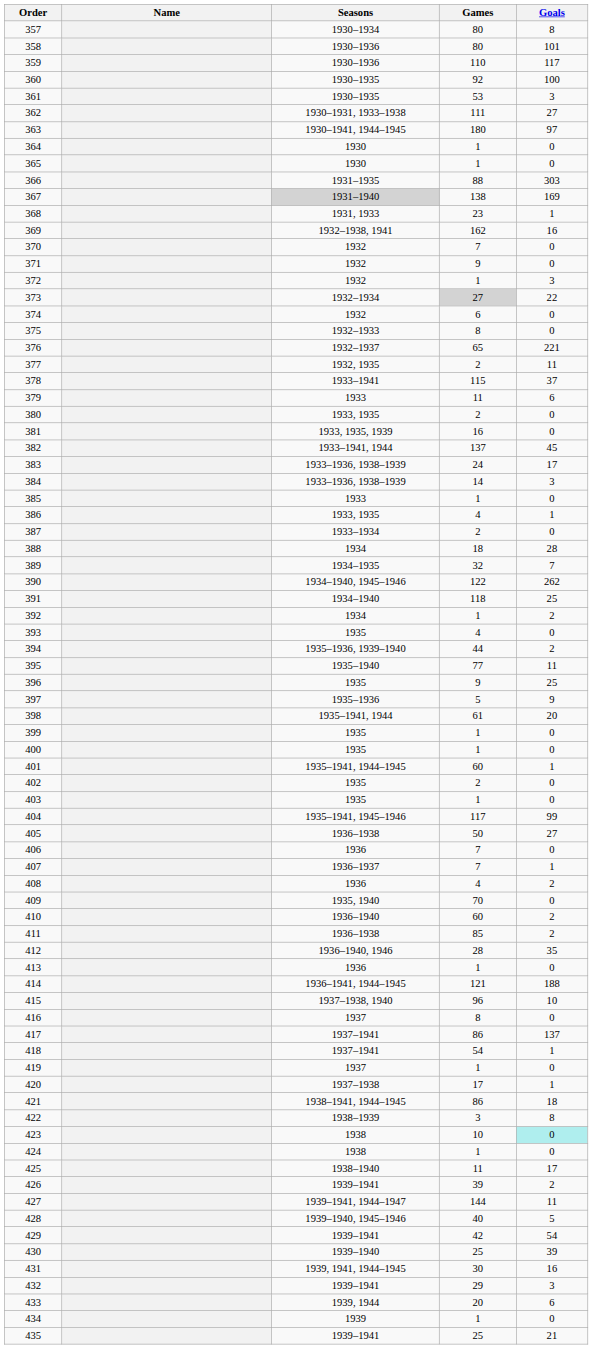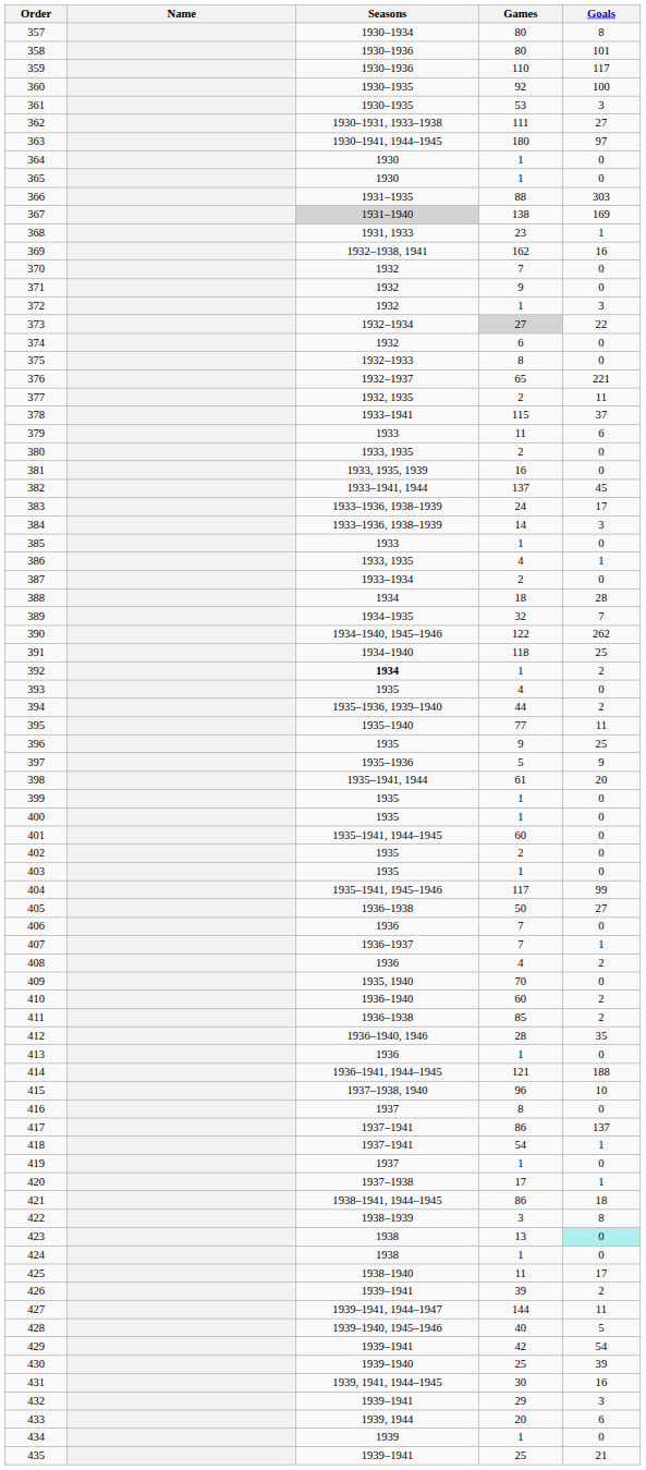 <table class="wikitable plainrowheaders sortable"  style="text-align:center; width:70%;">
 <tr>
 <th scope="col" style="width:3%;">Order</th>
 <th scope="col" style="width:15%;">Name</th>
 <th scope="col" style="width:12%;">Seasons</th>
 <th scope="col" style="width:5%;">Games</th>
 <th scope="col" style="width:5%;"><a href='#'>Goals</a></th>
 </tr>
 <tr>
 <td>357</td>
 <th scope="row"></th>
 <td>1930–1934</td>
 <td>80</td>
 <td>8</td>
 </tr>
 <tr>
 <td>358</td>
 <th scope="row"></th>
 <td>1930–1936</td>
 <td>80</td>
 <td>101</td>
 </tr>
 <tr>
 <td>359</td>
 <th scope="row"></th>
 <td>1930–1936</td>
 <td>110</td>
 <td>117</td>
 </tr>
 <tr>
 <td>360</td>
 <th scope="row"></th>
 <td>1930–1935</td>
 <td>92</td>
 <td>100</td>
 </tr>
 <tr>
 <td>361</td>
 <th scope="row"></th>
 <td>1930–1935</td>
 <td>53</td>
 <td>3</td>
 </tr>
 <tr>
 <td>362</td>
 <th scope="row"></th>
 <td>1930–1931, 1933–1938</td>
 <td>111</td>
 <td>27</td>
 </tr>
 <tr>
 <td>363</td>
 <th scope="row"></th>
 <td>1930–1941, 1944–1945</td>
 <td>180</td>
 <td>97</td>
 </tr>
 <tr>
 <td>364</td>
 <th scope="row"></th>
 <td>1930</td>
 <td>1</td>
 <td>0</td>
 </tr>
 <tr>
 <td>365</td>
 <th scope="row"></th>
 <td>1930</td>
 <td>1</td>
 <td>0</td>
 </tr>
 <tr>
 <td>366</td>
 <th scope="row"></th>
 <td>1931–1935</td>
 <td>88</td>
 <td>303</td>
 </tr>
 <tr>
 <td>367</td>
 <th scope="row"></th>
 <td style="background: lightgrey;">1931–1940</td>
 <td>138</td>
 <td>169</td>
 </tr>
 <tr>
 <td>368</td>
 <th scope="row"></th>
 <td>1931, 1933</td>
 <td>23</td>
 <td>1</td>
 </tr>
 <tr>
 <td>369</td>
 <th scope="row"></th>
 <td>1932–1938, 1941</td>
 <td>162</td>
 <td>16</td>
 </tr>
 <tr>
 <td>370</td>
 <th scope="row"></th>
 <td>1932</td>
 <td>7</td>
 <td>0</td>
 </tr>
 <tr>
 <td>371</td>
 <th scope="row"></th>
 <td>1932</td>
 <td>9</td>
 <td>0</td>
 </tr>
 <tr>
 <td>372</td>
 <th scope="row"></th>
 <td>1932</td>
 <td>1</td>
 <td>3</td>
 </tr>
 <tr>
 <td>373</td>
 <th scope="row"></th>
 <td>1932–1934</td>
 <td style="background: lightgrey;">27</td>
 <td>22</td>
 </tr>
 <tr>
 <td>374</td>
 <th scope="row"></th>
 <td>1932</td>
 <td>6</td>
 <td>0</td>
 </tr>
 <tr>
 <td>375</td>
 <th scope="row"></th>
 <td>1932–1933</td>
 <td>8</td>
 <td>0</td>
 </tr>
 <tr>
 <td>376</td>
 <th scope="row"></th>
 <td>1932–1937</td>
 <td>65</td>
 <td>221</td>
 </tr>
 <tr>
 <td>377</td>
 <th scope="row"></th>
 <td>1932, 1935</td>
 <td>2</td>
 <td>11</td>
 </tr>
 <tr>
 <td>378</td>
 <th scope="row"></th>
 <td>1933–1941</td>
 <td>115</td>
 <td>37</td>
 </tr>
 <tr>
 <td>379</td>
 <th scope="row"></th>
 <td>1933</td>
 <td>11</td>
 <td>6</td>
 </tr>
 <tr>
 <td>380</td>
 <th scope="row"></th>
 <td>1933, 1935</td>
 <td>2</td>
 <td>0</td>
 </tr>
 <tr>
 <td>381</td>
 <th scope="row"></th>
 <td>1933, 1935, 1939</td>
 <td>16</td>
 <td>0</td>
 </tr>
 <tr>
 <td>382</td>
 <th scope="row"></th>
 <td>1933–1941, 1944</td>
 <td>137</td>
 <td>45</td>
 </tr>
 <tr>
 <td>383</td>
 <th scope="row"></th>
 <td>1933–1936, 1938–1939</td>
 <td>24</td>
 <td>17</td>
 </tr>
 <tr>
 <td>384</td>
 <th scope="row"></th>
 <td>1933–1936, 1938–1939</td>
 <td>14</td>
 <td>3</td>
 </tr>
 <tr>
 <td>385</td>
 <th scope="row"></th>
 <td>1933</td>
 <td>1</td>
 <td>0</td>
 </tr>
 <tr>
 <td>386</td>
 <th scope="row"></th>
 <td>1933, 1935</td>
 <td>4</td>
 <td>1</td>
 </tr>
 <tr>
 <td>387</td>
 <th scope="row"></th>
 <td>1933–1934</td>
 <td>2</td>
 <td>0</td>
 </tr>
 <tr>
 <td>388</td>
 <th scope="row"></th>
 <td>1934</td>
 <td>18</td>
 <td>28</td>
 </tr>
 <tr>
 <td>389</td>
 <th scope="row"></th>
 <td>1934–1935</td>
 <td>32</td>
 <td>7</td>
 </tr>
 <tr>
 <td>390</td>
 <th scope="row"></th>
 <td>1934–1940, 1945–1946</td>
 <td>122</td>
 <td>262</td>
 </tr>
 <tr>
 <td>391</td>
 <th scope="row"></th>
 <td>1934–1940</td>
 <td>118</td>
 <td>25</td>
 </tr>
 <tr>
 <td>392</td>
 <th scope="row"></th>
-<td>1934</td>
+<td><strong>1934</strong></td>
 <td>1</td>
 <td>2</td>
 </tr>
 <tr>
 <td>393</td>
 <th scope="row"></th>
 <td>1935</td>
 <td>4</td>
 <td>0</td>
 </tr>
 <tr>
 <td>394</td>
 <th scope="row"></th>
 <td>1935–1936, 1939–1940</td>
 <td>44</td>
 <td>2</td>
 </tr>
 <tr>
 <td>395</td>
 <th scope="row"></th>
 <td>1935–1940</td>
 <td>77</td>
 <td>11</td>
 </tr>
 <tr>
 <td>396</td>
 <th scope="row"></th>
 <td>1935</td>
 <td>9</td>
 <td>25</td>
 </tr>
 <tr>
 <td>397</td>
 <th scope="row"></th>
 <td>1935–1936</td>
 <td>5</td>
 <td>9</td>
 </tr>
 <tr>
 <td>398</td>
 <th scope="row"></th>
 <td>1935–1941, 1944</td>
 <td>61</td>
 <td>20</td>
 </tr>
 <tr>
 <td>399</td>
 <th scope="row"></th>
 <td>1935</td>
 <td>1</td>
 <td>0</td>
 </tr>
 <tr>
 <td>400</td>
 <th scope="row"></th>
 <td>1935</td>
 <td>1</td>
 <td>0</td>
 </tr>
 <tr>
 <td>401</td>
 <th scope="row"></th>
 <td>1935–1941, 1944–1945</td>
 <td>60</td>
-<td>1</td>
+<td>0</td>
 </tr>
 <tr>
 <td>402</td>
 <th scope="row"></th>
 <td>1935</td>
 <td>2</td>
 <td>0</td>
 </tr>
 <tr>
 <td>403</td>
 <th scope="row"></th>
 <td>1935</td>
 <td>1</td>
 <td>0</td>
 </tr>
 <tr>
 <td>404</td>
 <th scope="row"></th>
 <td>1935–1941, 1945–1946</td>
 <td>117</td>
 <td>99</td>
 </tr>
 <tr>
 <td>405</td>
 <th scope="row"></th>
 <td>1936–1938</td>
 <td>50</td>
 <td>27</td>
 </tr>
 <tr>
 <td>406</td>
 <th scope="row"></th>
 <td>1936</td>
 <td>7</td>
 <td>0</td>
 </tr>
 <tr>
 <td>407</td>
 <th scope="row"></th>
 <td>1936–1937</td>
 <td>7</td>
 <td>1</td>
 </tr>
 <tr>
 <td>408</td>
 <th scope="row"></th>
 <td>1936</td>
 <td>4</td>
 <td>2</td>
 </tr>
 <tr>
 <td>409</td>
 <th scope="row"></th>
 <td>1935, 1940</td>
 <td>70</td>
 <td>0</td>
 </tr>
 <tr>
 <td>410</td>
 <th scope="row"></th>
 <td>1936–1940</td>
 <td>60</td>
 <td>2</td>
 </tr>
 <tr>
 <td>411</td>
 <th scope="row"></th>
 <td>1936–1938</td>
 <td>85</td>
 <td>2</td>
 </tr>
 <tr>
 <td>412</td>
 <th scope="row"></th>
 <td>1936–1940, 1946</td>
 <td>28</td>
 <td>35</td>
 </tr>
 <tr>
 <td>413</td>
 <th scope="row"></th>
 <td>1936</td>
 <td>1</td>
 <td>0</td>
 </tr>
 <tr>
 <td>414</td>
 <th scope="row"></th>
 <td>1936–1941, 1944–1945</td>
 <td>121</td>
 <td>188</td>
 </tr>
 <tr>
 <td>415</td>
 <th scope="row"></th>
 <td>1937–1938, 1940</td>
 <td>96</td>
 <td>10</td>
 </tr>
 <tr>
 <td>416</td>
 <th scope="row"></th>
 <td>1937</td>
 <td>8</td>
 <td>0</td>
 </tr>
 <tr>
 <td>417</td>
 <th scope="row"></th>
 <td>1937–1941</td>
 <td>86</td>
 <td>137</td>
 </tr>
 <tr>
 <td>418</td>
 <th scope="row"></th>
 <td>1937–1941</td>
 <td>54</td>
 <td>1</td>
 </tr>
 <tr>
 <td>419</td>
 <th scope="row"></th>
 <td>1937</td>
 <td>1</td>
 <td>0</td>
 </tr>
 <tr>
 <td>420</td>
 <th scope="row"></th>
 <td>1937–1938</td>
 <td>17</td>
 <td>1</td>
 </tr>
 <tr>
 <td>421</td>
 <th scope="row"></th>
 <td>1938–1941, 1944–1945</td>
 <td>86</td>
 <td>18</td>
 </tr>
 <tr>
 <td>422</td>
 <th scope="row"></th>
 <td>1938–1939</td>
 <td>3</td>
 <td>8</td>
 </tr>
 <tr>
 <td>423</td>
 <th scope="row"></th>
 <td>1938</td>
-<td>10</td>
+<td>13</td>
 <td style="background: paleturquoise;">0</td>
 </tr>
 <tr>
 <td>424</td>
 <th scope="row"></th>
 <td>1938</td>
 <td>1</td>
 <td>0</td>
 </tr>
 <tr>
 <td>425</td>
 <th scope="row"></th>
 <td>1938–1940</td>
 <td>11</td>
 <td>17</td>
 </tr>
 <tr>
 <td>426</td>
 <th scope="row"></th>
 <td>1939–1941</td>
 <td>39</td>
 <td>2</td>
 </tr>
 <tr>
 <td>427</td>
 <th scope="row"></th>
 <td>1939–1941, 1944–1947</td>
 <td>144</td>
 <td>11</td>
 </tr>
 <tr>
 <td>428</td>
 <th scope="row"></th>
 <td>1939–1940, 1945–1946</td>
 <td>40</td>
 <td>5</td>
 </tr>
 <tr>
 <td>429</td>
 <th scope="row"></th>
 <td>1939–1941</td>
 <td>42</td>
 <td>54</td>
 </tr>
 <tr>
 <td>430</td>
 <th scope="row"></th>
 <td>1939–1940</td>
 <td>25</td>
 <td>39</td>
 </tr>
 <tr>
 <td>431</td>
 <th scope="row"></th>
 <td>1939, 1941, 1944–1945</td>
 <td>30</td>
 <td>16</td>
 </tr>
 <tr>
 <td>432</td>
 <th scope="row"></th>
 <td>1939–1941</td>
 <td>29</td>
 <td>3</td>
 </tr>
 <tr>
 <td>433</td>
 <th scope="row"></th>
 <td>1939, 1944</td>
 <td>20</td>
 <td>6</td>
 </tr>
 <tr>
 <td>434</td>
 <th scope="row"></th>
 <td>1939</td>
 <td>1</td>
 <td>0</td>
 </tr>
 <tr>
 <td>435</td>
 <th scope="row"></th>
 <td>1939–1941</td>
 <td>25</td>
 <td>21</td>
 </tr>
 </table>
